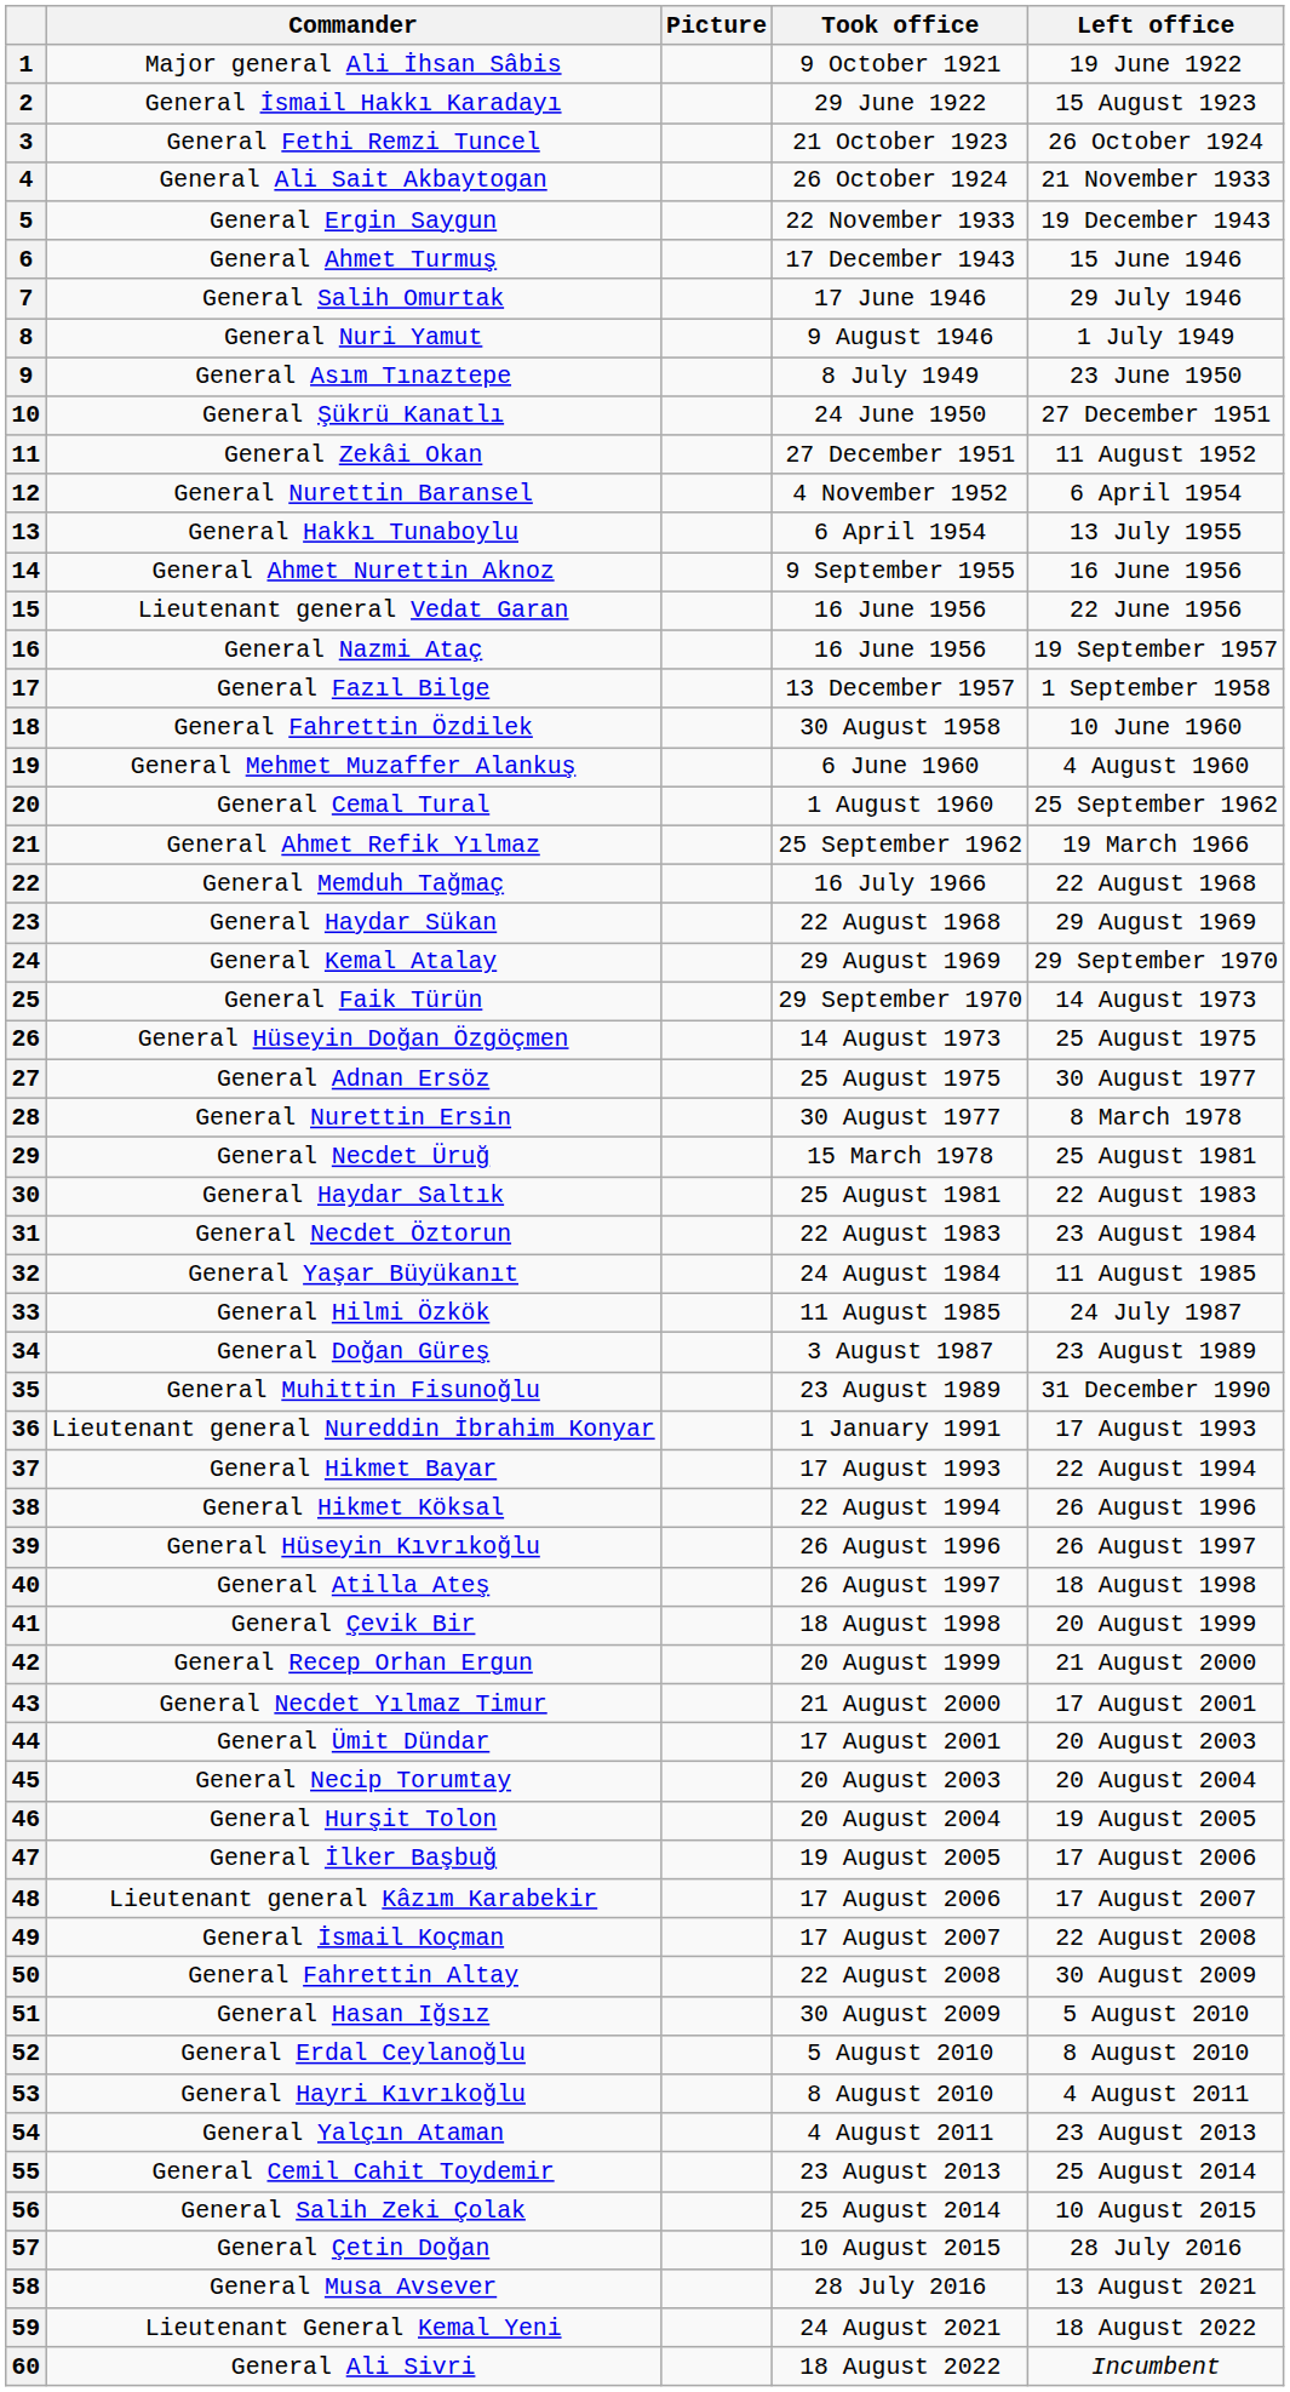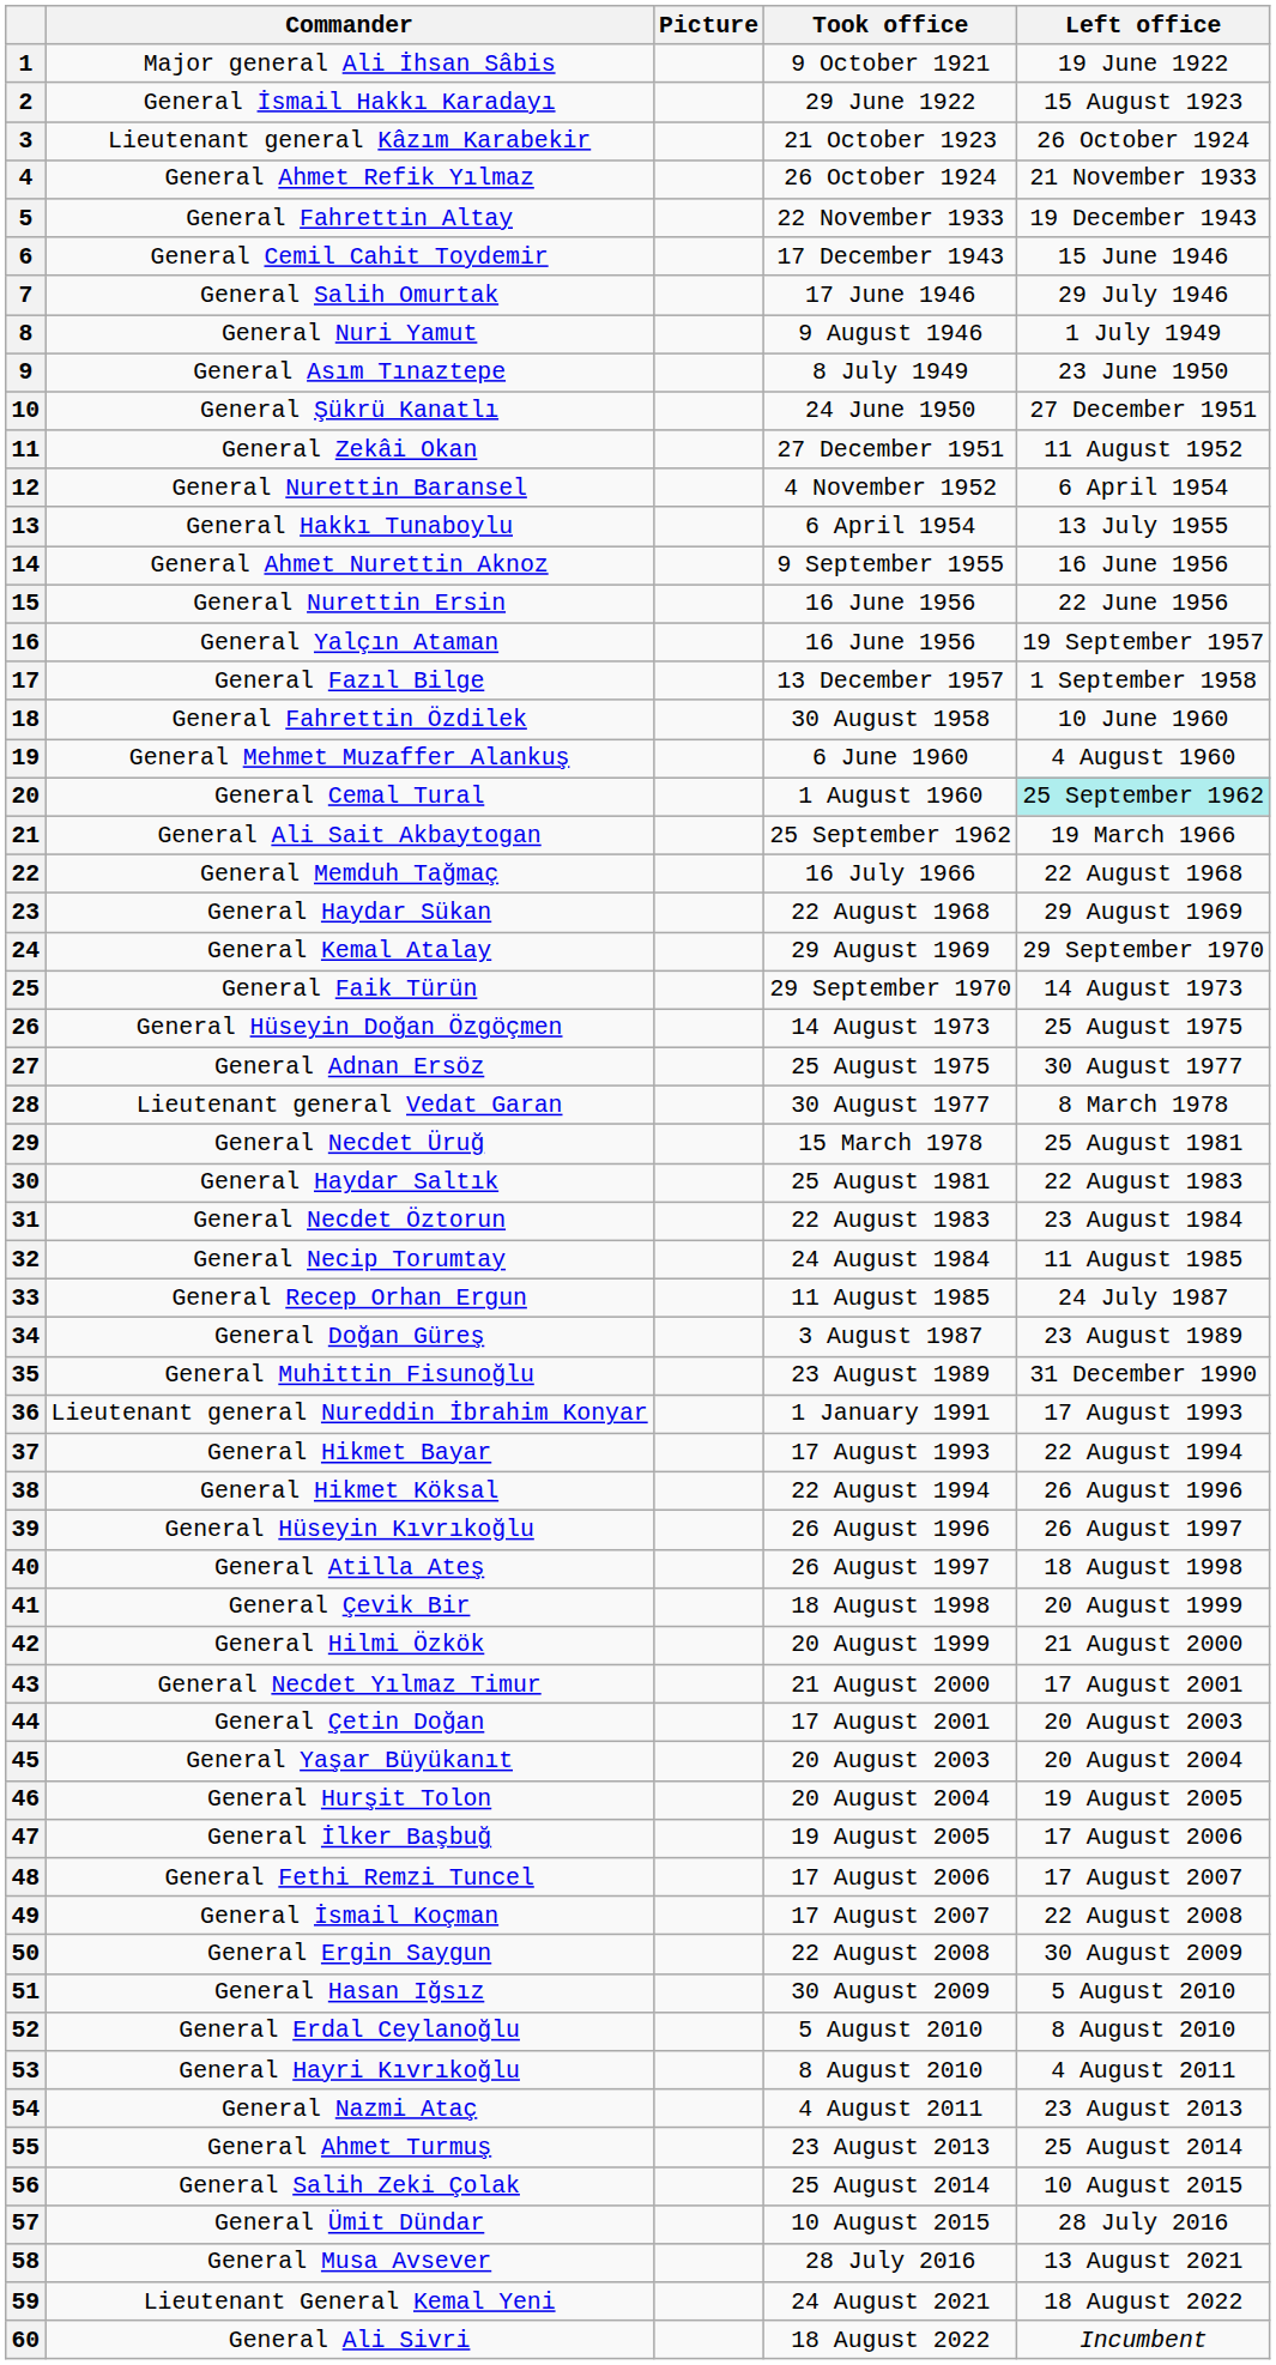 <table class="wikitable" style="text-align:center">
 <tr>
 <th></th>
 <th>Commander</th>
 <th>Picture</th>
 <th>Took office</th>
 <th>Left office</th>
 </tr>
 <tr>
 <th>1</th>
 <td>Major general <a href='#'>Ali İhsan Sâbis</a></td>
 <td></td>
 <td>9 October 1921</td>
 <td>19 June 1922</td>
 </tr>
 <tr>
 <th>2</th>
 <td>General <a href='#'>İsmail Hakkı Karadayı</a></td>
 <td></td>
 <td>29 June 1922</td>
 <td>15 August 1923</td>
 </tr>
 <tr>
 <th>3</th>
-<td>General <a href='#'>Fethi Remzi Tuncel</a></td>
+<td>Lieutenant general <a href='#'>Kâzım Karabekir</a></td>
 <td></td>
 <td>21 October 1923</td>
 <td>26 October 1924</td>
 </tr>
 <tr>
 <th>4</th>
-<td>General <a href='#'>Ali Sait Akbaytogan</a></td>
+<td>General <a href='#'>Ahmet Refik Yılmaz</a></td>
 <td></td>
 <td>26 October 1924</td>
 <td>21 November 1933</td>
 </tr>
 <tr>
 <th>5</th>
-<td>General <a href='#'>Ergin Saygun</a></td>
+<td>General <a href='#'>Fahrettin Altay</a></td>
 <td></td>
 <td>22 November 1933</td>
 <td>19 December 1943</td>
 </tr>
 <tr>
 <th>6</th>
-<td>General <a href='#'>Ahmet Turmuş</a></td>
+<td>General <a href='#'>Cemil Cahit Toydemir</a></td>
 <td></td>
 <td>17 December 1943</td>
 <td>15 June 1946</td>
 </tr>
 <tr>
 <th>7</th>
 <td>General <a href='#'>Salih Omurtak</a></td>
 <td></td>
 <td>17 June 1946</td>
 <td>29 July 1946</td>
 </tr>
 <tr>
 <th>8</th>
 <td>General <a href='#'>Nuri Yamut</a></td>
 <td></td>
 <td>9 August 1946</td>
 <td>1 July 1949</td>
 </tr>
 <tr>
 <th>9</th>
 <td>General <a href='#'>Asım Tınaztepe</a></td>
 <td></td>
 <td>8 July 1949</td>
 <td>23 June 1950</td>
 </tr>
 <tr>
 <th>10</th>
 <td>General <a href='#'>Şükrü Kanatlı</a></td>
 <td></td>
 <td>24 June 1950</td>
 <td>27 December 1951</td>
 </tr>
 <tr>
 <th>11</th>
 <td>General <a href='#'>Zekâi Okan</a></td>
 <td></td>
 <td>27 December 1951</td>
 <td>11 August 1952</td>
 </tr>
 <tr>
 <th>12</th>
 <td>General <a href='#'>Nurettin Baransel</a></td>
 <td></td>
 <td>4 November 1952</td>
 <td>6 April 1954</td>
 </tr>
 <tr>
 <th>13</th>
 <td>General <a href='#'>Hakkı Tunaboylu</a></td>
 <td></td>
 <td>6 April 1954</td>
 <td>13 July 1955</td>
 </tr>
 <tr>
 <th>14</th>
 <td>General <a href='#'>Ahmet Nurettin Aknoz</a></td>
 <td></td>
 <td>9 September 1955</td>
 <td>16 June 1956</td>
 </tr>
 <tr>
 <th>15</th>
-<td>Lieutenant general <a href='#'>Vedat Garan</a></td>
+<td>General <a href='#'>Nurettin Ersin</a></td>
 <td></td>
 <td>16 June 1956</td>
 <td>22 June 1956</td>
 </tr>
 <tr>
 <th>16</th>
-<td>General <a href='#'>Nazmi Ataç</a></td>
+<td>General <a href='#'>Yalçın Ataman</a></td>
 <td></td>
 <td>16 June 1956</td>
 <td>19 September 1957</td>
 </tr>
 <tr>
 <th>17</th>
 <td>General <a href='#'>Fazıl Bilge</a></td>
 <td></td>
 <td>13 December 1957</td>
 <td>1 September 1958</td>
 </tr>
 <tr>
 <th>18</th>
 <td>General <a href='#'>Fahrettin Özdilek</a></td>
 <td></td>
 <td>30 August 1958</td>
 <td>10 June 1960</td>
 </tr>
 <tr>
 <th>19</th>
 <td>General <a href='#'>Mehmet Muzaffer Alankuş</a></td>
 <td></td>
 <td>6 June 1960</td>
 <td>4 August 1960</td>
 </tr>
 <tr>
 <th>20</th>
 <td>General <a href='#'>Cemal Tural</a></td>
 <td></td>
 <td>1 August 1960</td>
-<td>25 September 1962</td>
+<td style="background: paleturquoise;">25 September 1962</td>
 </tr>
 <tr>
 <th>21</th>
-<td>General <a href='#'>Ahmet Refik Yılmaz</a></td>
+<td>General <a href='#'>Ali Sait Akbaytogan</a></td>
 <td></td>
 <td>25 September 1962</td>
 <td>19 March 1966</td>
 </tr>
 <tr>
 <th>22</th>
 <td>General <a href='#'>Memduh Tağmaç</a></td>
 <td></td>
 <td>16 July 1966</td>
 <td>22 August 1968</td>
 </tr>
 <tr>
 <th>23</th>
 <td>General <a href='#'>Haydar Sükan</a></td>
 <td></td>
 <td>22 August 1968</td>
 <td>29 August 1969</td>
 </tr>
 <tr>
 <th>24</th>
 <td>General <a href='#'>Kemal Atalay</a></td>
 <td></td>
 <td>29 August 1969</td>
 <td>29 September 1970</td>
 </tr>
 <tr>
 <th>25</th>
 <td>General <a href='#'>Faik Türün</a></td>
 <td></td>
 <td>29 September 1970</td>
 <td>14 August 1973</td>
 </tr>
 <tr>
 <th>26</th>
 <td>General <a href='#'>Hüseyin Doğan Özgöçmen</a></td>
 <td></td>
 <td>14 August 1973</td>
 <td>25 August 1975</td>
 </tr>
 <tr>
 <th>27</th>
 <td>General <a href='#'>Adnan Ersöz</a></td>
 <td></td>
 <td>25 August 1975</td>
 <td>30 August 1977</td>
 </tr>
 <tr>
 <th>28</th>
-<td>General <a href='#'>Nurettin Ersin</a></td>
+<td>Lieutenant general <a href='#'>Vedat Garan</a></td>
 <td></td>
 <td>30 August 1977</td>
 <td>8 March 1978</td>
 </tr>
 <tr>
 <th>29</th>
 <td>General <a href='#'>Necdet Üruğ</a></td>
 <td></td>
 <td>15 March 1978</td>
 <td>25 August 1981</td>
 </tr>
 <tr>
 <th>30</th>
 <td>General <a href='#'>Haydar Saltık</a></td>
 <td></td>
 <td>25 August 1981</td>
 <td>22 August 1983</td>
 </tr>
 <tr>
 <th>31</th>
 <td>General <a href='#'>Necdet Öztorun</a></td>
 <td></td>
 <td>22 August 1983</td>
 <td>23 August 1984</td>
 </tr>
 <tr>
 <th>32</th>
-<td>General <a href='#'>Yaşar Büyükanıt</a></td>
+<td>General <a href='#'>Necip Torumtay</a></td>
 <td></td>
 <td>24 August 1984</td>
 <td>11 August 1985</td>
 </tr>
 <tr>
 <th>33</th>
-<td>General <a href='#'>Hilmi Özkök</a></td>
+<td>General <a href='#'>Recep Orhan Ergun</a></td>
 <td></td>
 <td>11 August 1985</td>
 <td>24 July 1987</td>
 </tr>
 <tr>
 <th>34</th>
 <td>General <a href='#'>Doğan Güreş</a></td>
 <td></td>
 <td>3 August 1987</td>
 <td>23 August 1989</td>
 </tr>
 <tr>
 <th>35</th>
 <td>General <a href='#'>Muhittin Fisunoğlu</a></td>
 <td></td>
 <td>23 August 1989</td>
 <td>31 December 1990</td>
 </tr>
 <tr>
 <th>36</th>
 <td>Lieutenant general <a href='#'>Nureddin İbrahim Konyar</a></td>
 <td></td>
 <td>1 January 1991</td>
 <td>17 August 1993</td>
 </tr>
 <tr>
 <th>37</th>
 <td>General <a href='#'>Hikmet Bayar</a></td>
 <td></td>
 <td>17 August 1993</td>
 <td>22 August 1994</td>
 </tr>
 <tr>
 <th>38</th>
 <td>General <a href='#'>Hikmet Köksal</a></td>
 <td></td>
 <td>22 August 1994</td>
 <td>26 August 1996</td>
 </tr>
 <tr>
 <th>39</th>
 <td>General <a href='#'>Hüseyin Kıvrıkoğlu</a></td>
 <td></td>
 <td>26 August 1996</td>
 <td>26 August 1997</td>
 </tr>
 <tr>
 <th>40</th>
 <td>General <a href='#'>Atilla Ateş</a></td>
 <td></td>
 <td>26 August 1997</td>
 <td>18 August 1998</td>
 </tr>
 <tr>
 <th>41</th>
 <td>General <a href='#'>Çevik Bir</a></td>
 <td></td>
 <td>18 August 1998</td>
 <td>20 August 1999</td>
 </tr>
 <tr>
 <th>42</th>
-<td>General <a href='#'>Recep Orhan Ergun</a></td>
+<td>General <a href='#'>Hilmi Özkök</a></td>
 <td></td>
 <td>20 August 1999</td>
 <td>21 August 2000</td>
 </tr>
 <tr>
 <th>43</th>
 <td>General <a href='#'>Necdet Yılmaz Timur</a></td>
 <td></td>
 <td>21 August 2000</td>
 <td>17 August 2001</td>
 </tr>
 <tr>
 <th>44</th>
-<td>General <a href='#'>Ümit Dündar</a></td>
+<td>General <a href='#'>Çetin Doğan</a></td>
 <td></td>
 <td>17 August 2001</td>
 <td>20 August 2003</td>
 </tr>
 <tr>
 <th>45</th>
-<td>General <a href='#'>Necip Torumtay</a></td>
+<td>General <a href='#'>Yaşar Büyükanıt</a></td>
 <td></td>
 <td>20 August 2003</td>
 <td>20 August 2004</td>
 </tr>
 <tr>
 <th>46</th>
 <td>General <a href='#'>Hurşit Tolon</a></td>
 <td></td>
 <td>20 August 2004</td>
 <td>19 August 2005</td>
 </tr>
 <tr>
 <th>47</th>
 <td>General <a href='#'>İlker Başbuğ</a></td>
 <td></td>
 <td>19 August 2005</td>
 <td>17 August 2006</td>
 </tr>
 <tr>
 <th>48</th>
-<td>Lieutenant general <a href='#'>Kâzım Karabekir</a></td>
+<td>General <a href='#'>Fethi Remzi Tuncel</a></td>
 <td></td>
 <td>17 August 2006</td>
 <td>17 August 2007</td>
 </tr>
 <tr>
 <th>49</th>
 <td>General <a href='#'>İsmail Koçman</a></td>
 <td></td>
 <td>17 August 2007</td>
 <td>22 August 2008</td>
 </tr>
 <tr>
 <th>50</th>
-<td>General <a href='#'>Fahrettin Altay</a></td>
+<td>General <a href='#'>Ergin Saygun</a></td>
 <td></td>
 <td>22 August 2008</td>
 <td>30 August 2009</td>
 </tr>
 <tr>
 <th>51</th>
 <td>General <a href='#'>Hasan Iğsız</a></td>
 <td></td>
 <td>30 August 2009</td>
 <td>5 August 2010</td>
 </tr>
 <tr>
 <th>52</th>
 <td>General <a href='#'>Erdal Ceylanoğlu</a></td>
 <td></td>
 <td>5 August 2010</td>
 <td>8 August 2010</td>
 </tr>
 <tr>
 <th>53</th>
 <td>General <a href='#'>Hayri Kıvrıkoğlu</a></td>
 <td></td>
 <td>8 August 2010</td>
 <td>4 August 2011</td>
 </tr>
 <tr>
 <th>54</th>
-<td>General <a href='#'>Yalçın Ataman</a></td>
+<td>General <a href='#'>Nazmi Ataç</a></td>
 <td></td>
 <td>4 August 2011</td>
 <td>23 August 2013</td>
 </tr>
 <tr>
 <th>55</th>
-<td>General <a href='#'>Cemil Cahit Toydemir</a></td>
+<td>General <a href='#'>Ahmet Turmuş</a></td>
 <td></td>
 <td>23 August 2013</td>
 <td>25 August 2014</td>
 </tr>
 <tr>
 <th>56</th>
 <td>General <a href='#'>Salih Zeki Çolak</a></td>
 <td></td>
 <td>25 August 2014</td>
 <td>10 August 2015</td>
 </tr>
 <tr>
 <th>57</th>
-<td>General <a href='#'>Çetin Doğan</a></td>
+<td>General <a href='#'>Ümit Dündar</a></td>
 <td></td>
 <td>10 August 2015</td>
 <td>28 July 2016</td>
 </tr>
 <tr>
 <th>58</th>
 <td>General <a href='#'>Musa Avsever</a></td>
 <td></td>
 <td>28 July 2016</td>
 <td>13 August 2021</td>
 </tr>
 <tr>
 <th>59</th>
 <td>Lieutenant General <a href='#'>Kemal Yeni</a></td>
 <td></td>
 <td>24 August 2021</td>
 <td>18 August 2022</td>
 </tr>
 <tr>
 <th>60</th>
 <td>General <a href='#'>Ali Sivri</a></td>
 <td></td>
 <td>18 August 2022</td>
 <td><em>Incumbent</em></td>
 </tr>
 </table>
